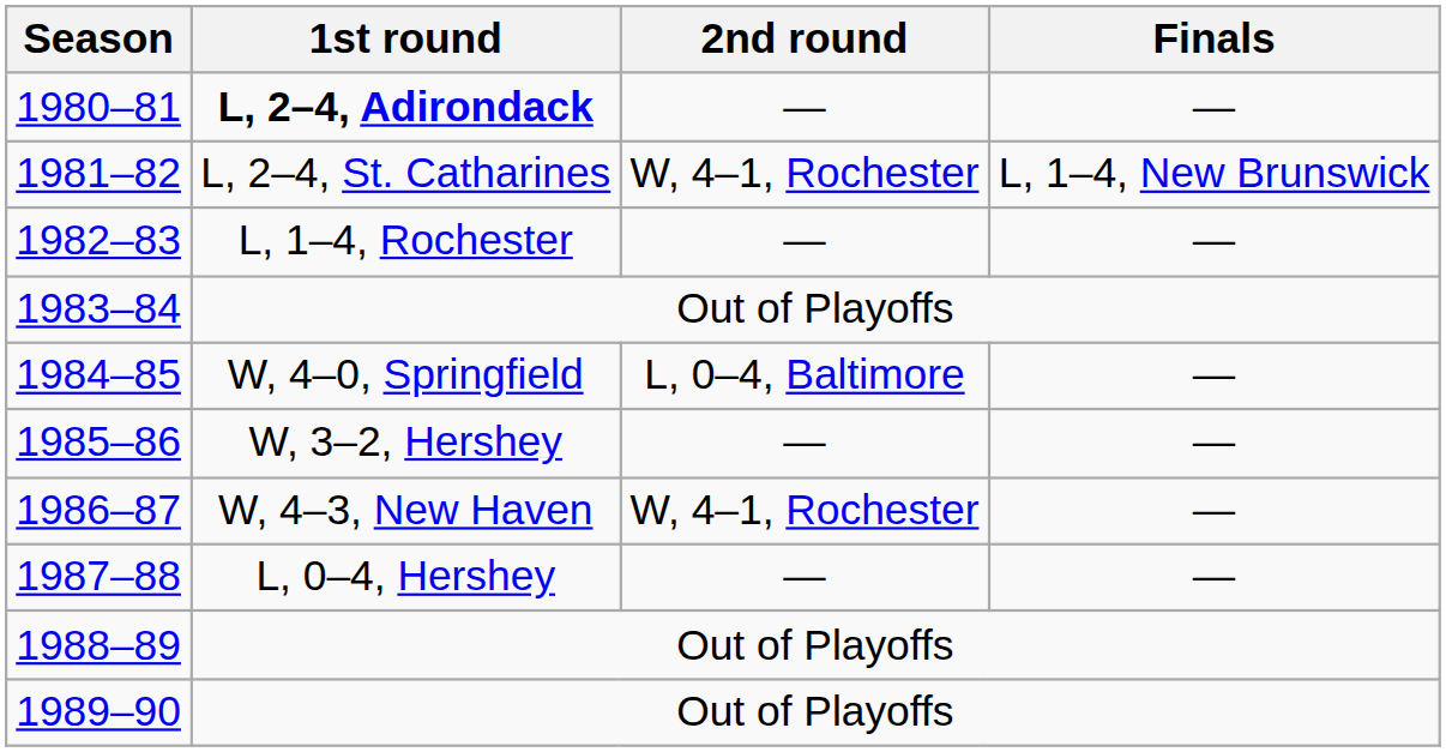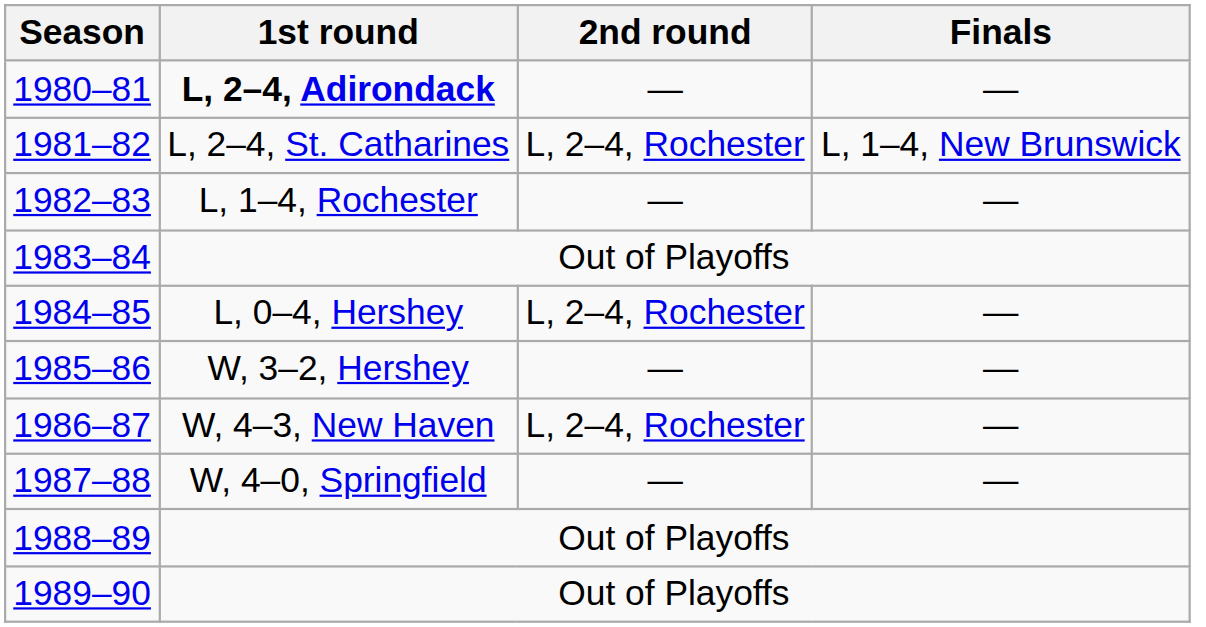 <table class="wikitable" style="text-align:center">
 <tr>
 <th>Season</th>
 <th>1st round</th>
 <th>2nd round</th>
 <th>Finals</th>
 </tr>
 <tr>
 <td><a href='#'>1980–81</a></td>
 <td><strong>L, 2–4, <a href='#'>Adirondack</a></strong></td>
 <td>—</td>
 <td>—</td>
 </tr>
 <tr>
 <td><a href='#'>1981–82</a></td>
 <td>L, 2–4, <a href='#'>St. Catharines</a></td>
-<td>W, 4–1, <a href='#'>Rochester</a></td>
+<td>L, 2–4, <a href='#'>Rochester</a></td>
 <td>L, 1–4, <a href='#'>New Brunswick</a></td>
 </tr>
 <tr>
 <td><a href='#'>1982–83</a></td>
 <td>L, 1–4, <a href='#'>Rochester</a></td>
 <td>—</td>
 <td>—</td>
 </tr>
 <tr>
 <td><a href='#'>1983–84</a></td>
 <td colspan="3">Out of Playoffs</td>
 </tr>
 <tr>
 <td><a href='#'>1984–85</a></td>
-<td>W, 4–0, <a href='#'>Springfield</a></td>
-<td>L, 0–4, <a href='#'>Baltimore</a></td>
+<td>L, 0–4, <a href='#'>Hershey</a></td>
+<td>L, 2–4, <a href='#'>Rochester</a></td>
 <td>—</td>
 </tr>
 <tr>
 <td><a href='#'>1985–86</a></td>
 <td>W, 3–2, <a href='#'>Hershey</a></td>
 <td>—</td>
 <td>—</td>
 </tr>
 <tr>
 <td><a href='#'>1986–87</a></td>
 <td>W, 4–3, <a href='#'>New Haven</a></td>
-<td>W, 4–1, <a href='#'>Rochester</a></td>
+<td>L, 2–4, <a href='#'>Rochester</a></td>
 <td>—</td>
 </tr>
 <tr>
 <td><a href='#'>1987–88</a></td>
-<td>L, 0–4, <a href='#'>Hershey</a></td>
+<td>W, 4–0, <a href='#'>Springfield</a></td>
 <td>—</td>
 <td>—</td>
 </tr>
 <tr>
 <td><a href='#'>1988–89</a></td>
 <td colspan="3">Out of Playoffs</td>
 </tr>
 <tr>
 <td><a href='#'>1989–90</a></td>
 <td colspan="3">Out of Playoffs</td>
 </tr>
 </table>
